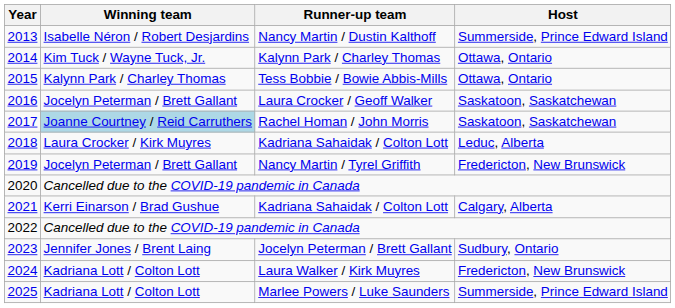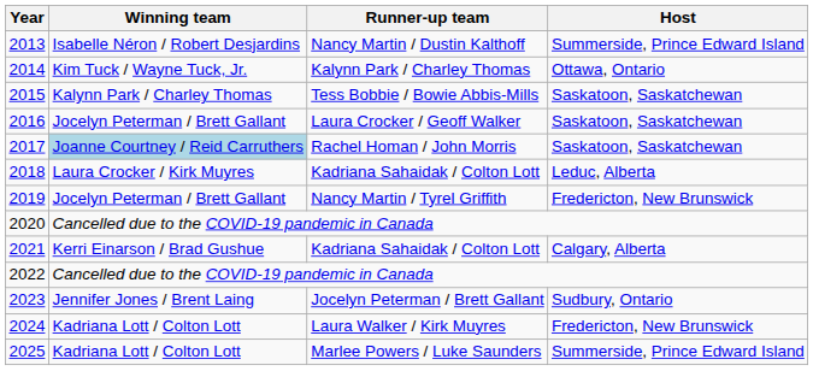 <table class="wikitable">
 <tr>
 <th scope="col">Year</th>
 <th scope="col">Winning team</th>
 <th scope="col">Runner-up team</th>
 <th scope="col">Host</th>
 </tr>
 <tr>
 <td><a href='#'>2013</a></td>
 <td> <a href='#'>Isabelle Néron</a> / <a href='#'>Robert Desjardins</a></td>
 <td> <a href='#'>Nancy Martin</a> / <a href='#'>Dustin Kalthoff</a></td>
 <td><a href='#'>Summerside</a>, <a href='#'>Prince Edward Island</a></td>
 </tr>
 <tr>
 <td><a href='#'>2014</a></td>
 <td> <a href='#'>Kim Tuck</a> / <a href='#'>Wayne Tuck, Jr.</a></td>
 <td> <a href='#'>Kalynn Park</a> / <a href='#'>Charley Thomas</a></td>
 <td><a href='#'>Ottawa</a>, <a href='#'>Ontario</a></td>
 </tr>
 <tr>
 <td><a href='#'>2015</a></td>
 <td> <a href='#'>Kalynn Park</a> / <a href='#'>Charley Thomas</a></td>
 <td> <a href='#'>Tess Bobbie</a> / <a href='#'>Bowie Abbis-Mills</a></td>
-<td><a href='#'>Ottawa</a>, <a href='#'>Ontario</a></td>
+<td><a href='#'>Saskatoon</a>, <a href='#'>Saskatchewan</a></td>
 </tr>
 <tr>
 <td><a href='#'>2016</a></td>
 <td> <a href='#'>Jocelyn Peterman</a> /  <a href='#'>Brett Gallant</a></td>
 <td> <a href='#'>Laura Crocker</a> /  <a href='#'>Geoff Walker</a></td>
 <td><a href='#'>Saskatoon</a>, <a href='#'>Saskatchewan</a></td>
 </tr>
 <tr>
 <td><a href='#'>2017</a></td>
 <td style="background: lightblue;"> <a href='#'>Joanne Courtney</a> /  <a href='#'>Reid Carruthers</a></td>
 <td> <a href='#'>Rachel Homan</a> /  <a href='#'>John Morris</a></td>
 <td><a href='#'>Saskatoon</a>, <a href='#'>Saskatchewan</a></td>
 </tr>
 <tr>
 <td><a href='#'>2018</a></td>
 <td> <a href='#'>Laura Crocker</a> /  <a href='#'>Kirk Muyres</a></td>
 <td> <a href='#'>Kadriana Sahaidak</a> / <a href='#'>Colton Lott</a></td>
 <td><a href='#'>Leduc</a>, <a href='#'>Alberta</a></td>
 </tr>
 <tr>
 <td><a href='#'>2019</a></td>
 <td> <a href='#'>Jocelyn Peterman</a> /  <a href='#'>Brett Gallant</a></td>
 <td> <a href='#'>Nancy Martin</a> /  <a href='#'>Tyrel Griffith</a></td>
 <td><a href='#'>Fredericton</a>, <a href='#'>New Brunswick</a></td>
 </tr>
 <tr>
 <td>2020</td>
 <td colspan="3"><em>Cancelled due to the <a href='#'>COVID-19 pandemic in Canada</a></em></td>
 </tr>
 <tr>
 <td><a href='#'>2021</a></td>
 <td> <a href='#'>Kerri Einarson</a> /  <a href='#'>Brad Gushue</a></td>
 <td> <a href='#'>Kadriana Sahaidak</a> / <a href='#'>Colton Lott</a></td>
 <td><a href='#'>Calgary</a>, <a href='#'>Alberta</a></td>
 </tr>
 <tr>
 <td>2022</td>
 <td colspan="3"><em>Cancelled due to the <a href='#'>COVID-19 pandemic in Canada</a></em></td>
 </tr>
 <tr>
 <td><a href='#'>2023</a></td>
 <td> <a href='#'>Jennifer Jones</a> / <a href='#'>Brent Laing</a></td>
 <td> <a href='#'>Jocelyn Peterman</a> / <a href='#'>Brett Gallant</a></td>
 <td><a href='#'>Sudbury</a>, <a href='#'>Ontario</a></td>
 </tr>
 <tr>
 <td><a href='#'>2024</a></td>
 <td> <a href='#'>Kadriana Lott</a> / <a href='#'>Colton Lott</a></td>
 <td> <a href='#'>Laura Walker</a> /  <a href='#'>Kirk Muyres</a></td>
 <td><a href='#'>Fredericton</a>, <a href='#'>New Brunswick</a></td>
 </tr>
 <tr>
 <td><a href='#'>2025</a></td>
 <td> <a href='#'>Kadriana Lott</a> / <a href='#'>Colton Lott</a></td>
 <td> <a href='#'>Marlee Powers</a> / <a href='#'>Luke Saunders</a></td>
 <td><a href='#'>Summerside</a>, <a href='#'>Prince Edward Island</a></td>
 </tr>
 </table>
